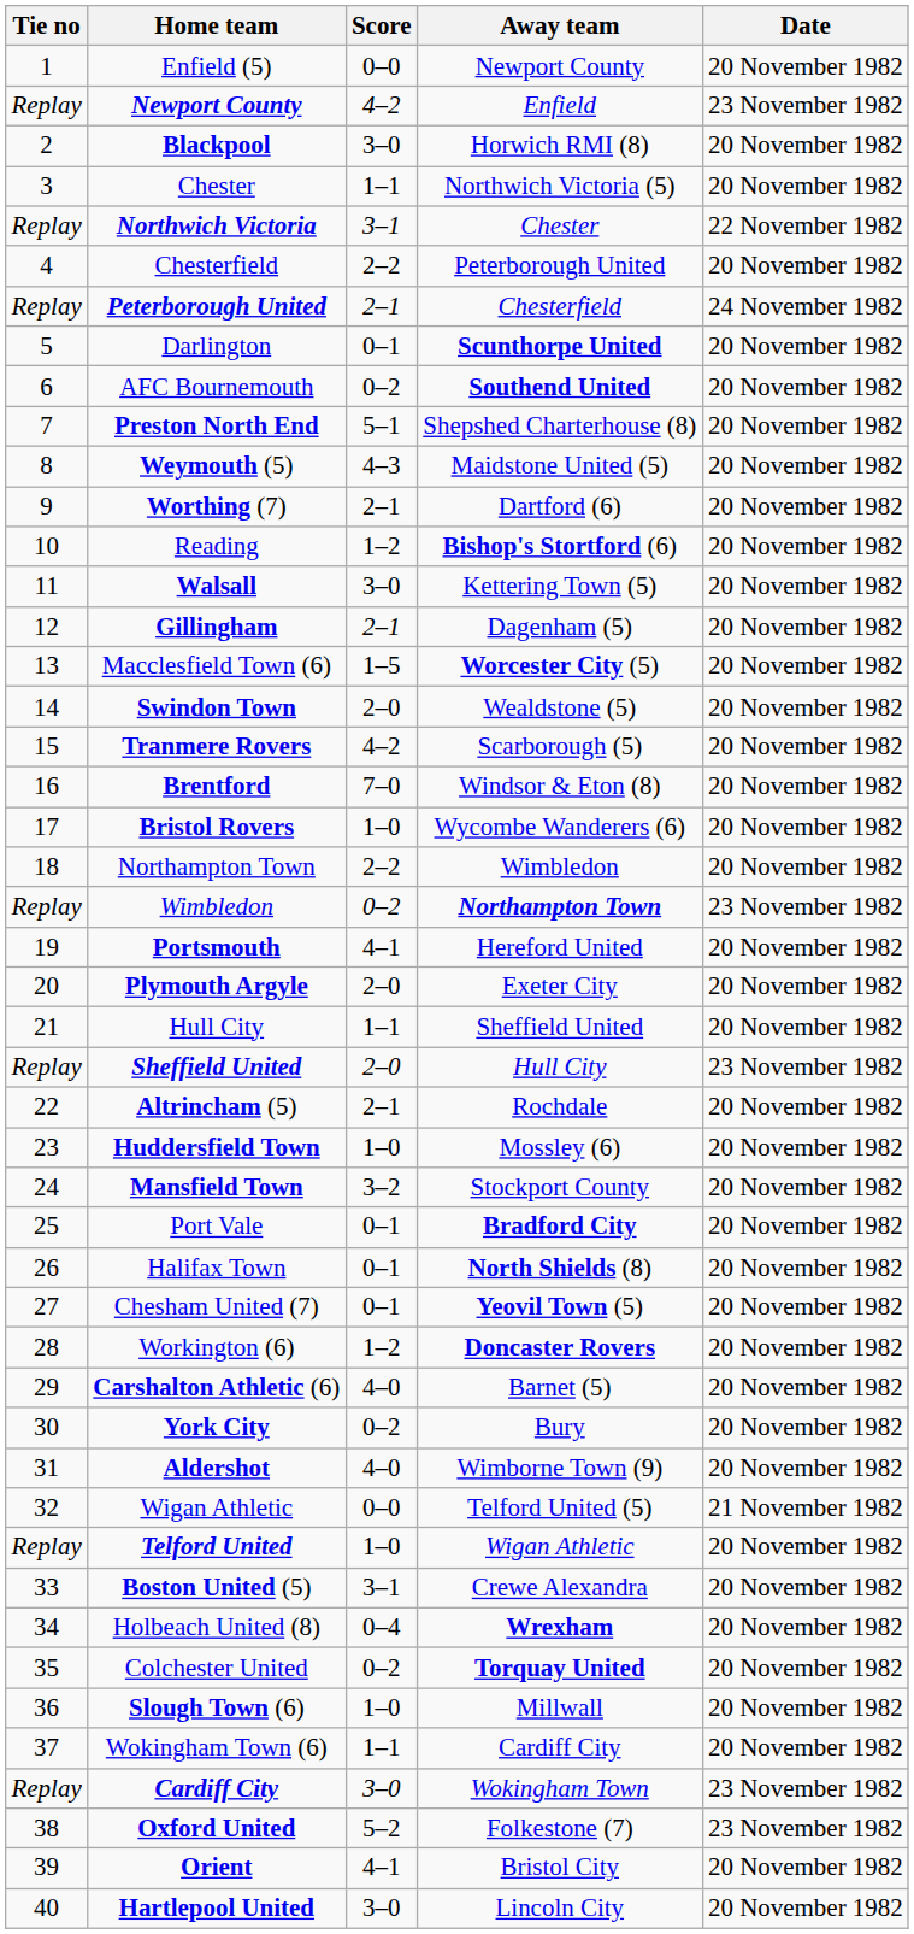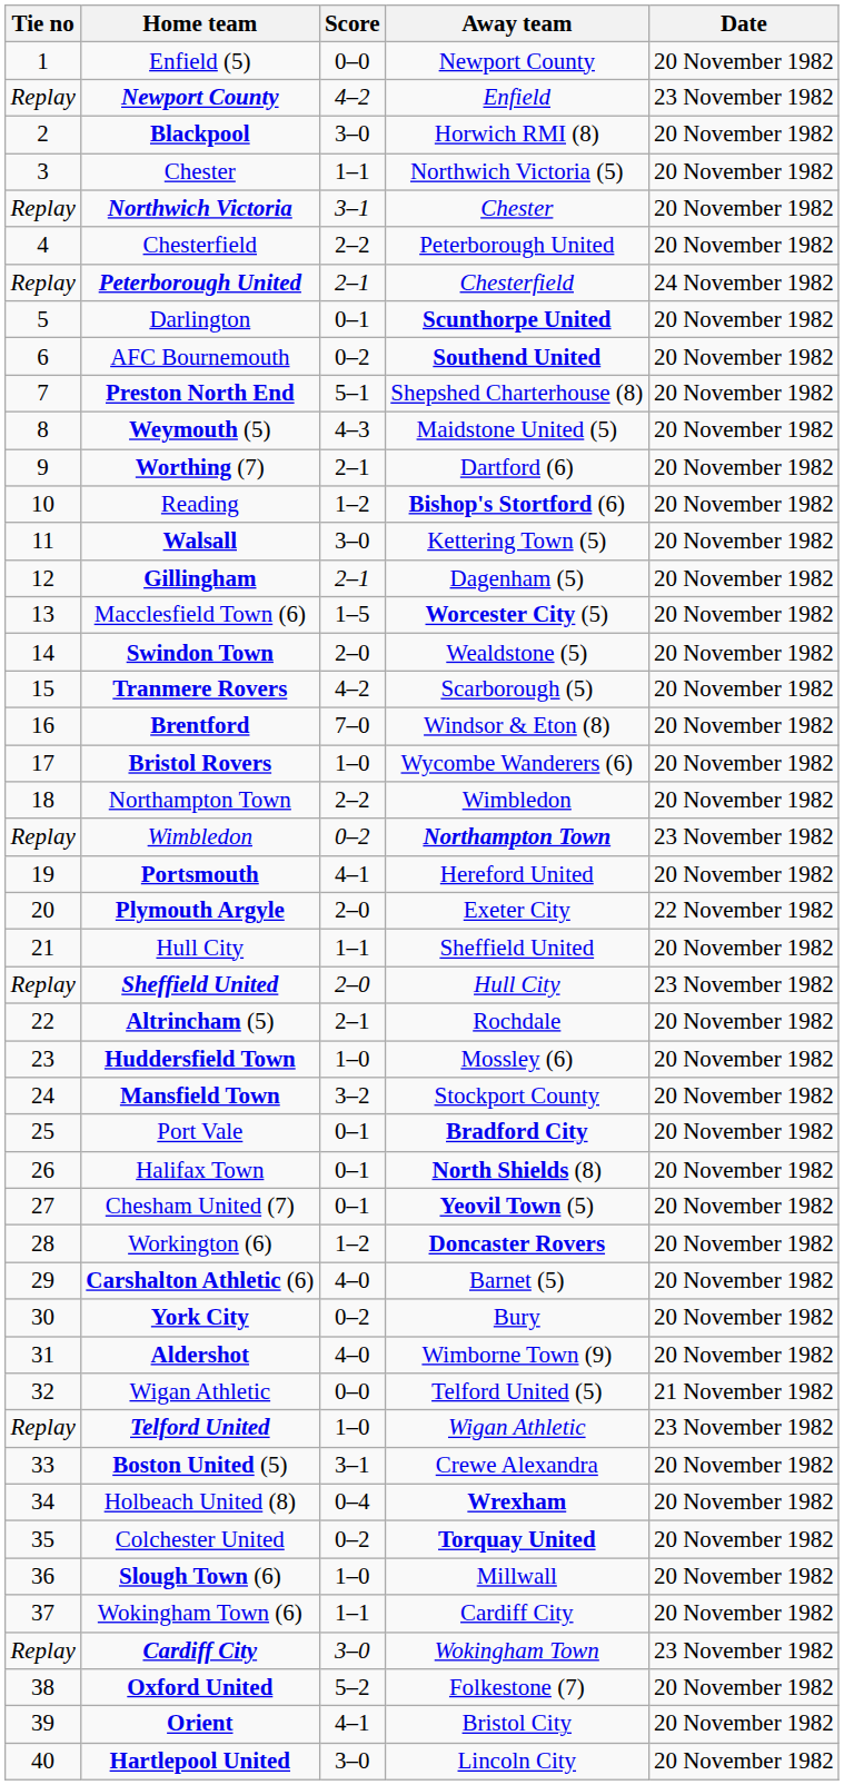 <table class="wikitable" style="text-align: center">
 <tr>
 <th>Tie no</th>
 <th>Home team</th>
 <th>Score</th>
 <th>Away team</th>
 <th>Date</th>
 </tr>
 <tr>
 <td>1</td>
 <td><a href='#'>Enfield</a> (5)</td>
 <td>0–0</td>
 <td><a href='#'>Newport County</a></td>
 <td>20 November 1982</td>
 </tr>
 <tr>
 <td><em>Replay</em></td>
 <td><strong><em><a href='#'>Newport County</a></em></strong></td>
 <td><em>4–2</em></td>
 <td><em><a href='#'>Enfield</a></em></td>
 <td>23 November 1982</td>
 </tr>
 <tr>
 <td>2</td>
 <td><strong><a href='#'>Blackpool</a></strong></td>
 <td>3–0</td>
 <td><a href='#'>Horwich RMI</a> (8)</td>
 <td>20 November 1982</td>
 </tr>
 <tr>
 <td>3</td>
 <td><a href='#'>Chester</a></td>
 <td>1–1</td>
 <td><a href='#'>Northwich Victoria</a> (5)</td>
 <td>20 November 1982</td>
 </tr>
 <tr>
 <td><em>Replay</em></td>
 <td><strong><em><a href='#'>Northwich Victoria</a></em></strong></td>
 <td><em>3–1</em></td>
 <td><em><a href='#'>Chester</a></em></td>
-<td>22 November 1982</td>
+<td>20 November 1982</td>
 </tr>
 <tr>
 <td>4</td>
 <td><a href='#'>Chesterfield</a></td>
 <td>2–2</td>
 <td><a href='#'>Peterborough United</a></td>
 <td>20 November 1982</td>
 </tr>
 <tr>
 <td><em>Replay</em></td>
 <td><strong><em><a href='#'>Peterborough United</a></em></strong></td>
 <td><em>2–1</em></td>
 <td><em><a href='#'>Chesterfield</a></em></td>
 <td>24 November 1982</td>
 </tr>
 <tr>
 <td>5</td>
 <td><a href='#'>Darlington</a></td>
 <td>0–1</td>
 <td><strong><a href='#'>Scunthorpe United</a></strong></td>
 <td>20 November 1982</td>
 </tr>
 <tr>
 <td>6</td>
 <td><a href='#'>AFC Bournemouth</a></td>
 <td>0–2</td>
 <td><strong><a href='#'>Southend United</a></strong></td>
 <td>20 November 1982</td>
 </tr>
 <tr>
 <td>7</td>
 <td><strong><a href='#'>Preston North End</a></strong></td>
 <td>5–1</td>
 <td><a href='#'>Shepshed Charterhouse</a> (8)</td>
 <td>20 November 1982</td>
 </tr>
 <tr>
 <td>8</td>
 <td><strong><a href='#'>Weymouth</a></strong> (5)</td>
 <td>4–3</td>
 <td><a href='#'>Maidstone United</a> (5)</td>
 <td>20 November 1982</td>
 </tr>
 <tr>
 <td>9</td>
 <td><strong><a href='#'>Worthing</a></strong> (7)</td>
 <td>2–1</td>
 <td><a href='#'>Dartford</a> (6)</td>
 <td>20 November 1982</td>
 </tr>
 <tr>
 <td>10</td>
 <td><a href='#'>Reading</a></td>
 <td>1–2</td>
 <td><strong><a href='#'>Bishop's Stortford</a></strong> (6)</td>
 <td>20 November 1982</td>
 </tr>
 <tr>
 <td>11</td>
 <td><strong><a href='#'>Walsall</a></strong></td>
 <td>3–0</td>
 <td><a href='#'>Kettering Town</a> (5)</td>
 <td>20 November 1982</td>
 </tr>
 <tr>
 <td>12</td>
 <td><strong><a href='#'>Gillingham</a></strong></td>
 <td><em>2–1</em></td>
 <td><a href='#'>Dagenham</a> (5)</td>
 <td>20 November 1982</td>
 </tr>
 <tr>
 <td>13</td>
 <td><a href='#'>Macclesfield Town</a> (6)</td>
 <td>1–5</td>
 <td><strong><a href='#'>Worcester City</a></strong> (5)</td>
 <td>20 November 1982</td>
 </tr>
 <tr>
 <td>14</td>
 <td><strong><a href='#'>Swindon Town</a></strong></td>
 <td>2–0</td>
 <td><a href='#'>Wealdstone</a> (5)</td>
 <td>20 November 1982</td>
 </tr>
 <tr>
 <td>15</td>
 <td><strong><a href='#'>Tranmere Rovers</a></strong></td>
 <td>4–2</td>
 <td><a href='#'>Scarborough</a> (5)</td>
 <td>20 November 1982</td>
 </tr>
 <tr>
 <td>16</td>
 <td><strong><a href='#'>Brentford</a></strong></td>
 <td>7–0</td>
 <td><a href='#'>Windsor & Eton</a> (8)</td>
 <td>20 November 1982</td>
 </tr>
 <tr>
 <td>17</td>
 <td><strong><a href='#'>Bristol Rovers</a></strong></td>
 <td>1–0</td>
 <td><a href='#'>Wycombe Wanderers</a> (6)</td>
 <td>20 November 1982</td>
 </tr>
 <tr>
 <td>18</td>
 <td><a href='#'>Northampton Town</a></td>
 <td>2–2</td>
 <td><a href='#'>Wimbledon</a></td>
 <td>20 November 1982</td>
 </tr>
 <tr>
 <td><em>Replay</em></td>
 <td><em><a href='#'>Wimbledon</a></em></td>
 <td><em>0–2</em></td>
 <td><strong><em><a href='#'>Northampton Town</a></em></strong></td>
 <td>23 November 1982</td>
 </tr>
 <tr>
 <td>19</td>
 <td><strong><a href='#'>Portsmouth</a></strong></td>
 <td>4–1</td>
 <td><a href='#'>Hereford United</a></td>
 <td>20 November 1982</td>
 </tr>
 <tr>
 <td>20</td>
 <td><strong><a href='#'>Plymouth Argyle</a></strong></td>
 <td>2–0</td>
 <td><a href='#'>Exeter City</a></td>
-<td>20 November 1982</td>
+<td>22 November 1982</td>
 </tr>
 <tr>
 <td>21</td>
 <td><a href='#'>Hull City</a></td>
 <td>1–1</td>
 <td><a href='#'>Sheffield United</a></td>
 <td>20 November 1982</td>
 </tr>
 <tr>
 <td><em>Replay</em></td>
 <td><strong><em><a href='#'>Sheffield United</a></em></strong></td>
 <td><em>2–0</em></td>
 <td><em><a href='#'>Hull City</a></em></td>
 <td>23 November 1982</td>
 </tr>
 <tr>
 <td>22</td>
 <td><strong><a href='#'>Altrincham</a></strong> (5)</td>
 <td>2–1</td>
 <td><a href='#'>Rochdale</a></td>
 <td>20 November 1982</td>
 </tr>
 <tr>
 <td>23</td>
 <td><strong><a href='#'>Huddersfield Town</a></strong></td>
 <td>1–0</td>
 <td><a href='#'>Mossley</a> (6)</td>
 <td>20 November 1982</td>
 </tr>
 <tr>
 <td>24</td>
 <td><strong><a href='#'>Mansfield Town</a></strong></td>
 <td>3–2</td>
 <td><a href='#'>Stockport County</a></td>
 <td>20 November 1982</td>
 </tr>
 <tr>
 <td>25</td>
 <td><a href='#'>Port Vale</a></td>
 <td>0–1</td>
 <td><strong><a href='#'>Bradford City</a></strong></td>
 <td>20 November 1982</td>
 </tr>
 <tr>
 <td>26</td>
 <td><a href='#'>Halifax Town</a></td>
 <td>0–1</td>
 <td><strong><a href='#'>North Shields</a></strong> (8)</td>
 <td>20 November 1982</td>
 </tr>
 <tr>
 <td>27</td>
 <td><a href='#'>Chesham United</a> (7)</td>
 <td>0–1</td>
 <td><strong><a href='#'>Yeovil Town</a></strong> (5)</td>
 <td>20 November 1982</td>
 </tr>
 <tr>
 <td>28</td>
 <td><a href='#'>Workington</a> (6)</td>
 <td>1–2</td>
 <td><strong><a href='#'>Doncaster Rovers</a></strong></td>
 <td>20 November 1982</td>
 </tr>
 <tr>
 <td>29</td>
 <td><strong><a href='#'>Carshalton Athletic</a></strong> (6)</td>
 <td>4–0</td>
 <td><a href='#'>Barnet</a> (5)</td>
 <td>20 November 1982</td>
 </tr>
 <tr>
 <td>30</td>
 <td><strong><a href='#'>York City</a></strong></td>
 <td>0–2</td>
 <td><a href='#'>Bury</a></td>
 <td>20 November 1982</td>
 </tr>
 <tr>
 <td>31</td>
 <td><strong><a href='#'>Aldershot</a></strong></td>
 <td>4–0</td>
 <td><a href='#'>Wimborne Town</a> (9)</td>
 <td>20 November 1982</td>
 </tr>
 <tr>
 <td>32</td>
 <td><a href='#'>Wigan Athletic</a></td>
 <td>0–0</td>
 <td><a href='#'>Telford United</a> (5)</td>
 <td>21 November 1982</td>
 </tr>
 <tr>
 <td><em>Replay</em></td>
 <td><strong><em><a href='#'>Telford United</a></em></strong></td>
 <td>1–0</td>
 <td><em><a href='#'>Wigan Athletic</a></em></td>
-<td>20 November 1982</td>
+<td>23 November 1982</td>
 </tr>
 <tr>
 <td>33</td>
 <td><strong><a href='#'>Boston United</a></strong> (5)</td>
 <td>3–1</td>
 <td><a href='#'>Crewe Alexandra</a></td>
 <td>20 November 1982</td>
 </tr>
 <tr>
 <td>34</td>
 <td><a href='#'>Holbeach United</a> (8)</td>
 <td>0–4</td>
 <td><strong><a href='#'>Wrexham</a></strong></td>
 <td>20 November 1982</td>
 </tr>
 <tr>
 <td>35</td>
 <td><a href='#'>Colchester United</a></td>
 <td>0–2</td>
 <td><strong><a href='#'>Torquay United</a></strong></td>
 <td>20 November 1982</td>
 </tr>
 <tr>
 <td>36</td>
 <td><strong><a href='#'>Slough Town</a></strong> (6)</td>
 <td>1–0</td>
 <td><a href='#'>Millwall</a></td>
 <td>20 November 1982</td>
 </tr>
 <tr>
 <td>37</td>
 <td><a href='#'>Wokingham Town</a> (6)</td>
 <td>1–1</td>
 <td><a href='#'>Cardiff City</a></td>
 <td>20 November 1982</td>
 </tr>
 <tr>
 <td><em>Replay</em></td>
 <td><strong><em><a href='#'>Cardiff City</a></em></strong></td>
 <td><em>3–0</em></td>
 <td><em><a href='#'>Wokingham Town</a></em></td>
 <td>23 November 1982</td>
 </tr>
 <tr>
 <td>38</td>
 <td><strong><a href='#'>Oxford United</a></strong></td>
 <td>5–2</td>
 <td><a href='#'>Folkestone</a> (7)</td>
-<td>23 November 1982</td>
+<td>20 November 1982</td>
 </tr>
 <tr>
 <td>39</td>
 <td><strong><a href='#'>Orient</a></strong></td>
 <td>4–1</td>
 <td><a href='#'>Bristol City</a></td>
 <td>20 November 1982</td>
 </tr>
 <tr>
 <td>40</td>
 <td><strong><a href='#'>Hartlepool United</a></strong></td>
 <td>3–0</td>
 <td><a href='#'>Lincoln City</a></td>
 <td>20 November 1982</td>
 </tr>
 </table>
